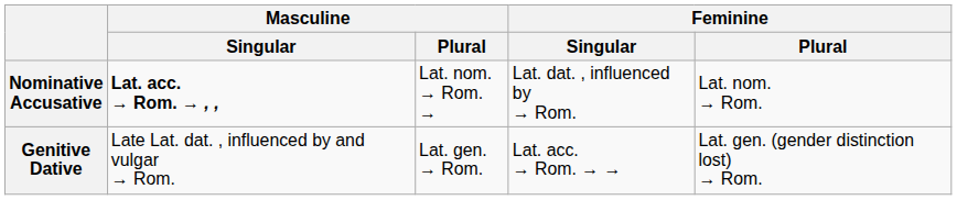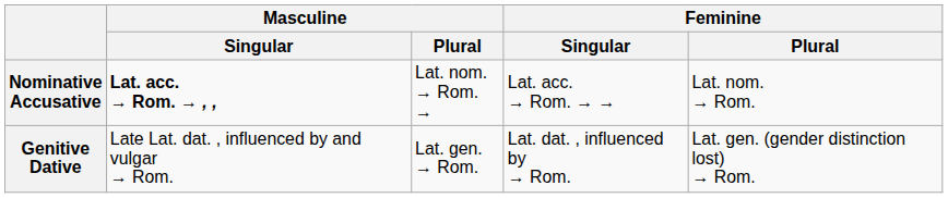 <table class="wikitable">
 <tr>
 <th rowspan=2></th>
 <th colspan=2>Masculine</th>
 <th colspan=2>Feminine</th>
 </tr>
 <tr>
 <th>Singular</th>
 <th>Plural</th>
 <th>Singular</th>
 <th>Plural</th>
 </tr>
 <tr>
 <th>Nominative<br>Accusative</th>
 <td><strong>Lat. acc. <br> → Rom.  → <em>,</em> <em>,</em> </strong></td>
 <td>Lat. nom. <br> → Rom.  → </td>
-<td>Lat. dat. , influenced by <br> → Rom. </td>
+<td>Lat. acc. <br> → Rom.  →  → </td>
 <td>Lat. nom. <br> → Rom. </td>
 </tr>
 <tr>
 <th>Genitive<br>Dative</th>
 <td>Late Lat. dat. , influenced by  and vulgar <br> → Rom. </td>
 <td>Lat. gen. <br> → Rom. </td>
-<td>Lat. acc. <br> → Rom.  →  → </td>
+<td>Lat. dat. , influenced by <br> → Rom. </td>
 <td>Lat. gen.  (gender distinction lost)<br> → Rom. </td>
 </tr>
 </table>
